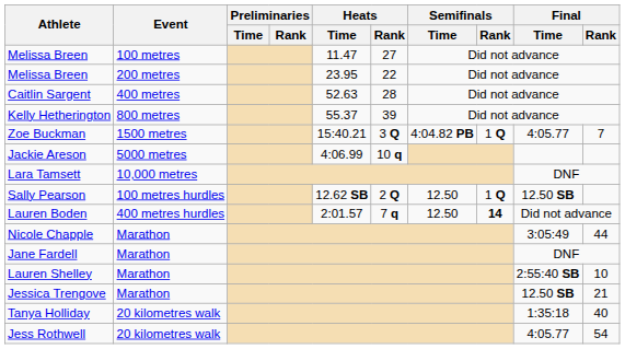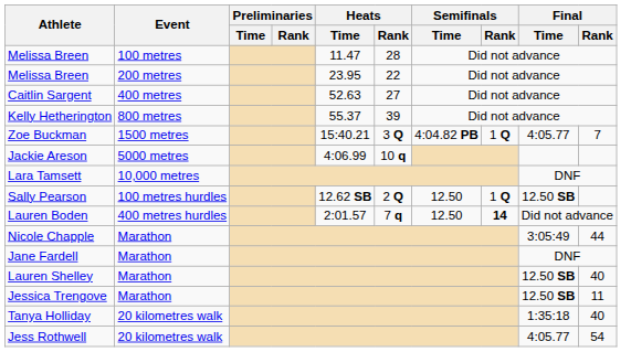 <table class=wikitable style="font-size:90%;">
 <tr>
 <th rowspan="2">Athlete</th>
 <th rowspan="2">Event</th>
 <th colspan="2">Preliminaries</th>
 <th colspan="2">Heats</th>
 <th colspan="2">Semifinals</th>
 <th colspan="2">Final</th>
 </tr>
 <tr>
 <th>Time</th>
 <th>Rank</th>
 <th>Time</th>
 <th>Rank</th>
 <th>Time</th>
 <th>Rank</th>
 <th>Time</th>
 <th>Rank</th>
 </tr>
 <tr style="border-top: single;">
 <td><a href='#'>Melissa Breen</a></td>
 <td><a href='#'>100 metres</a></td>
 <td colspan= 2 bgcolor="wheat"></td>
 <td align=center>11.47</td>
-<td align=center>27</td>
+<td align=center>28</td>
 <td align=center colspan=4>Did not advance</td>
 </tr>
 <tr style="border-top: single;">
 <td><a href='#'>Melissa Breen</a></td>
 <td><a href='#'>200 metres</a></td>
 <td colspan= 2 bgcolor="wheat"></td>
 <td align=center>23.95</td>
 <td align=center>22</td>
 <td align=center colspan=4>Did not advance</td>
 </tr>
 <tr style="border-top: single;">
 <td><a href='#'>Caitlin Sargent</a></td>
 <td><a href='#'>400 metres</a></td>
 <td colspan= 2 bgcolor="wheat"></td>
 <td align=center>52.63</td>
-<td align=center>28</td>
+<td align=center>27</td>
 <td align=center colspan=4>Did not advance</td>
 </tr>
 <tr style="border-top: single;">
 <td><a href='#'>Kelly Hetherington</a></td>
 <td><a href='#'>800 metres</a></td>
 <td colspan= 2 bgcolor="wheat"></td>
 <td align=center>55.37</td>
 <td align=center>39</td>
 <td align=center colspan=4>Did not advance</td>
 </tr>
 <tr style="border-top: single;">
 <td><a href='#'>Zoe Buckman</a></td>
 <td><a href='#'>1500 metres</a></td>
 <td colspan= 2 bgcolor="wheat"></td>
 <td align=center>15:40.21</td>
 <td align=center>3 <strong>Q</strong></td>
 <td align=center>4:04.82 <strong>PB</strong></td>
 <td align=center>1 <strong>Q</strong></td>
 <td align=center>4:05.77</td>
 <td align=center>7</td>
 </tr>
 <tr style="border-top: single;">
 <td><a href='#'>Jackie Areson</a></td>
 <td><a href='#'>5000 metres</a></td>
 <td colspan= 2 bgcolor="wheat"></td>
 <td align=center>4:06.99</td>
 <td align=center>10 <strong>q</strong></td>
 <td colspan= 2 bgcolor="wheat"></td>
 <td align=center></td>
 <td align=center></td>
 </tr>
 <tr style="border-top: single;">
 <td><a href='#'>Lara Tamsett</a></td>
 <td><a href='#'>10,000 metres</a></td>
 <td colspan= 6 bgcolor="wheat"></td>
 <td align=center colspan=2>DNF</td>
 </tr>
 <tr style="border-top: single;">
 <td><a href='#'>Sally Pearson</a></td>
 <td><a href='#'>100 metres hurdles</a></td>
 <td colspan= 2 bgcolor="wheat"></td>
 <td align=center>12.62 <strong>SB</strong></td>
 <td align=center>2 <strong>Q</strong></td>
 <td align=center>12.50</td>
 <td align=center>1 <strong>Q</strong></td>
 <td align=center>12.50 <strong>SB</strong></td>
 <td align=center></td>
 </tr>
 <tr style="border-top: single;">
 <td><a href='#'>Lauren Boden</a></td>
 <td><a href='#'>400 metres hurdles</a></td>
 <td colspan= 2 bgcolor="wheat"></td>
 <td align=center>2:01.57</td>
 <td align=center>7 <strong>q</strong></td>
 <td align=center>12.50</td>
 <td align=center><strong>14</strong></td>
 <td align=center colspan=2>Did not advance</td>
 </tr>
 <tr style="border-top: single;">
 <td><a href='#'>Nicole Chapple</a></td>
 <td><a href='#'>Marathon</a></td>
 <td colspan= 6 bgcolor="wheat"></td>
 <td align=center>3:05:49</td>
 <td align=center>44</td>
 </tr>
 <tr style="border-top: single;">
 <td><a href='#'>Jane Fardell</a></td>
 <td><a href='#'>Marathon</a></td>
 <td colspan= 6 bgcolor="wheat"></td>
 <td align=center colspan=2>DNF</td>
 </tr>
 <tr style="border-top: single;">
 <td><a href='#'>Lauren Shelley</a></td>
 <td><a href='#'>Marathon</a></td>
 <td colspan= 6 bgcolor="wheat"></td>
-<td align=center>2:55:40 <strong>SB</strong></td>
-<td align=center>10</td>
+<td align=center>12.50 <strong>SB</strong></td>
+<td align=center>40</td>
 </tr>
 <tr style="border-top: single;">
 <td><a href='#'>Jessica Trengove</a></td>
 <td><a href='#'>Marathon</a></td>
 <td colspan= 6 bgcolor="wheat"></td>
 <td align=center>12.50 <strong>SB</strong></td>
-<td align=center>21</td>
+<td align=center>11</td>
 </tr>
 <tr style="border-top: single;">
 <td><a href='#'>Tanya Holliday</a></td>
 <td><a href='#'>20 kilometres walk</a></td>
 <td colspan= 6 bgcolor="wheat"></td>
 <td align=center>1:35:18</td>
 <td align=center>40</td>
 </tr>
 <tr style="border-top: single;">
 <td><a href='#'>Jess Rothwell</a></td>
 <td><a href='#'>20 kilometres walk</a></td>
 <td colspan= 6 bgcolor="wheat"></td>
 <td align=center>4:05.77</td>
 <td align=center>54</td>
 </tr>
 </table>
